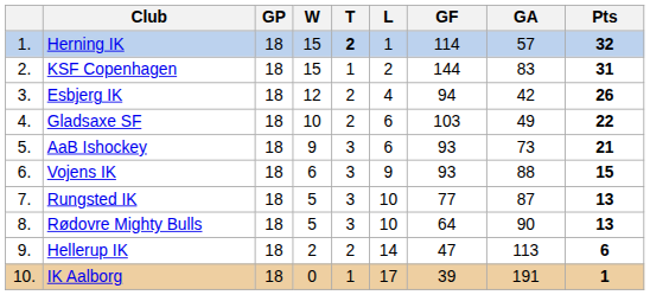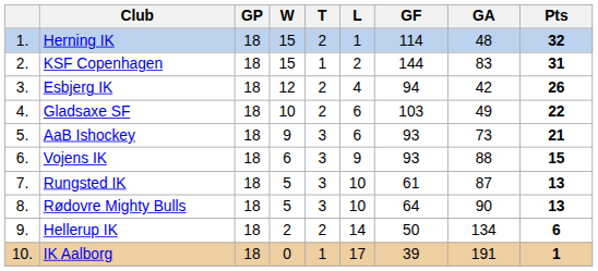 <table class="wikitable">
 <tr>
 <th width="30"></th>
 <th width="200">Club</th>
 <th width="30">GP</th>
 <th width="30">W</th>
 <th width="30">T</th>
 <th width="30">L</th>
 <th width="70">GF</th>
 <th width="70">GA</th>
 <th width="70">Pts</th>
 </tr>
 <tr bgcolor="#BCD2EE" align="center">
 <td>1.</td>
 <td align="left"><a href='#'>Herning IK</a></td>
 <td>18</td>
 <td>15</td>
-<td><strong>2</strong></td>
+<td>2</td>
 <td>1</td>
 <td>114</td>
-<td>57</td>
+<td>48</td>
 <td><strong>32</strong></td>
 </tr>
 <tr bgcolor="#FFFFFF" align="center">
 <td>2.</td>
 <td align="left"><a href='#'>KSF Copenhagen</a></td>
 <td>18</td>
 <td>15</td>
 <td>1</td>
 <td>2</td>
 <td>144</td>
 <td>83</td>
 <td><strong>31</strong></td>
 </tr>
 <tr bgcolor="#FFFFFF" align="center">
 <td>3.</td>
 <td align="left"><a href='#'>Esbjerg IK</a></td>
 <td>18</td>
 <td>12</td>
 <td>2</td>
 <td>4</td>
 <td>94</td>
 <td>42</td>
 <td><strong>26</strong></td>
 </tr>
 <tr bgcolor="#FFFFFF" align="center">
 <td>4.</td>
 <td align="left"><a href='#'>Gladsaxe SF</a></td>
 <td>18</td>
 <td>10</td>
 <td>2</td>
 <td>6</td>
 <td>103</td>
 <td>49</td>
 <td><strong>22</strong></td>
 </tr>
 <tr bgcolor="#FFFFFF" align="center">
 <td>5.</td>
 <td align="left"><a href='#'>AaB Ishockey</a></td>
 <td>18</td>
 <td>9</td>
 <td>3</td>
 <td>6</td>
 <td>93</td>
 <td>73</td>
 <td><strong>21</strong></td>
 </tr>
 <tr bgcolor="#FFFFFF" align="center">
 <td>6.</td>
 <td align="left"><a href='#'>Vojens IK</a></td>
 <td>18</td>
 <td>6</td>
 <td>3</td>
 <td>9</td>
 <td>93</td>
 <td>88</td>
 <td><strong>15</strong></td>
 </tr>
 <tr bgcolor="#FFFFFF" align="center">
 <td>7.</td>
 <td align="left"><a href='#'>Rungsted IK</a></td>
 <td>18</td>
 <td>5</td>
 <td>3</td>
 <td>10</td>
-<td>77</td>
+<td>61</td>
 <td>87</td>
 <td><strong>13</strong></td>
 </tr>
 <tr bgcolor="#FFFFFF" align="center">
 <td>8.</td>
 <td align="left"><a href='#'>Rødovre Mighty Bulls</a></td>
 <td>18</td>
 <td>5</td>
 <td>3</td>
 <td>10</td>
 <td>64</td>
 <td>90</td>
 <td><strong>13</strong></td>
 </tr>
 <tr bgcolor="#FFFFFF" align="center">
 <td>9.</td>
 <td align="left"><a href='#'>Hellerup IK</a></td>
 <td>18</td>
 <td>2</td>
 <td>2</td>
 <td>14</td>
-<td>47</td>
-<td>113</td>
+<td>50</td>
+<td>134</td>
 <td><strong>6</strong></td>
 </tr>
 <tr bgcolor="#EECFA1" align="center">
 <td>10.</td>
 <td align="left"><a href='#'>IK Aalborg</a></td>
 <td>18</td>
 <td>0</td>
 <td>1</td>
 <td>17</td>
 <td>39</td>
 <td>191</td>
 <td><strong>1</strong></td>
 </tr>
 </table>
